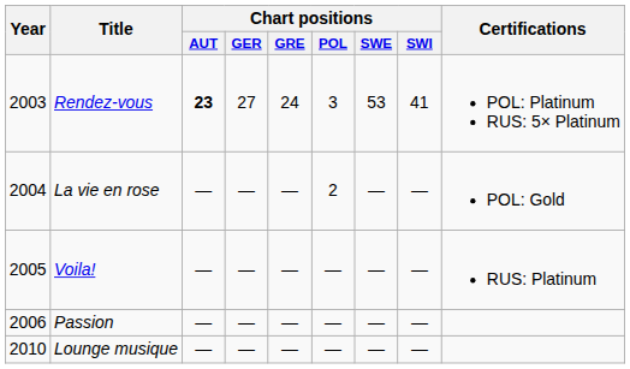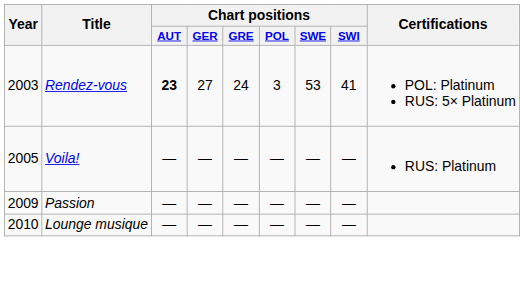 <table class="wikitable">
 <tr>
 <th rowspan="2">Year</th>
 <th rowspan="2">Title</th>
 <th colspan="6">Chart positions</th>
 <th rowspan="2">Certifications</th>
 </tr>
 <tr style="font-size:smaller;">
 <th width="35"><a href='#'>AUT</a><br></th>
 <th width="35"><a href='#'>GER</a><br></th>
 <th width="35"><a href='#'>GRE</a><br></th>
 <th width="35"><a href='#'>POL</a><br></th>
 <th width="35"><a href='#'>SWE</a><br></th>
 <th width="35"><a href='#'>SWI</a><br></th>
 </tr>
 <tr>
 <td>2003</td>
 <td><em><a href='#'>Rendez-vous</a></em></td>
 <td align="center"><strong>23</strong></td>
 <td align="center">27</td>
 <td align="center">24</td>
 <td align="center">3</td>
 <td align="center">53</td>
 <td align="center">41</td>
 <td><br><ul><li>POL: Platinum</li><li>RUS: 5× Platinum</li></ul></td>
 </tr>
 <tr>
-<td>2004</td>
-<td><em>La vie en rose</em></td>
-<td align="center">—</td>
-<td align="center">—</td>
-<td align="center">—</td>
-<td align="center">2</td>
-<td align="center">—</td>
-<td align="center">—</td>
-<td><br><ul><li>POL: Gold</li></ul></td>
-</tr>
-<tr>
 <td>2005</td>
 <td><em><a href='#'>Voila!</a></em></td>
 <td align="center">—</td>
 <td align="center">—</td>
 <td align="center">—</td>
 <td align="center">—</td>
 <td align="center">—</td>
 <td align="center">—</td>
 <td><br><ul><li>RUS: Platinum</li></ul></td>
 </tr>
 <tr>
-<td>2006</td>
+<td>2009</td>
 <td><em>Passion</em></td>
 <td align="center">—</td>
 <td align="center">—</td>
 <td align="center">—</td>
 <td align="center">—</td>
 <td align="center">—</td>
 <td align="center">—</td>
 <td></td>
 </tr>
 <tr>
 <td>2010</td>
 <td><em>Lounge musique</em></td>
 <td align="center">—</td>
 <td align="center">—</td>
 <td align="center">—</td>
 <td align="center">—</td>
 <td align="center">—</td>
 <td align="center">—</td>
 <td></td>
 </tr>
 </table>
